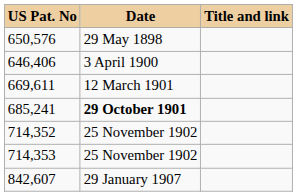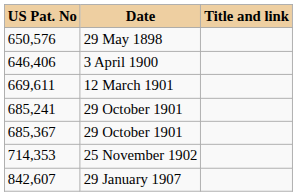 <table class="wikitable">
 <tr>
 <th align="center" style="background:#EECFA1">US Pat. No</th>
 <th style="background:#EECFA1">Date</th>
 <th style="background:#EECFA1">Title and link</th>
 </tr>
 <tr>
 <td align="left">650,576</td>
 <td align="left">29 May 1898</td>
 <td align="left"></td>
 </tr>
 <tr>
 <td align="left">646,406</td>
 <td align="left">3 April 1900</td>
 <td align="left"></td>
 </tr>
 <tr>
 <td align="left">669,611</td>
 <td align="left">12 March 1901</td>
 <td align="left"></td>
 </tr>
 <tr>
 <td align="left">685,241</td>
-<td align="left"><strong>29 October 1901</strong></td>
+<td align="left">29 October 1901</td>
 <td align="left"></td>
 </tr>
 <tr>
-<td align="left">714,352</td>
-<td align="left">25 November 1902</td>
+<td align="left">685,367</td>
+<td align="left">29 October 1901</td>
 <td align="left"></td>
 </tr>
 <tr>
 <td align="left">714,353</td>
 <td align="left">25 November 1902</td>
 <td align="left"></td>
 </tr>
 <tr>
 <td align="left">842,607</td>
 <td align="left">29 January 1907</td>
 <td align="left"></td>
 </tr>
 </table>
